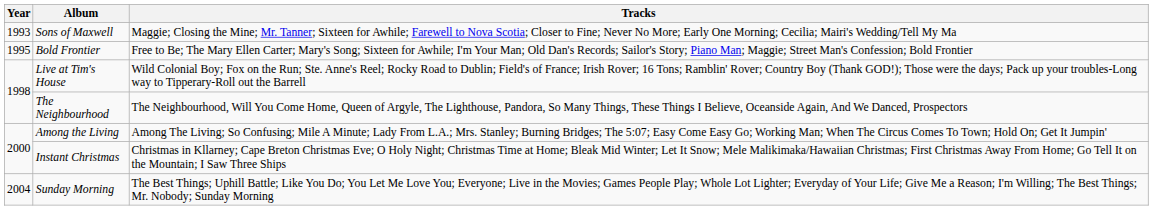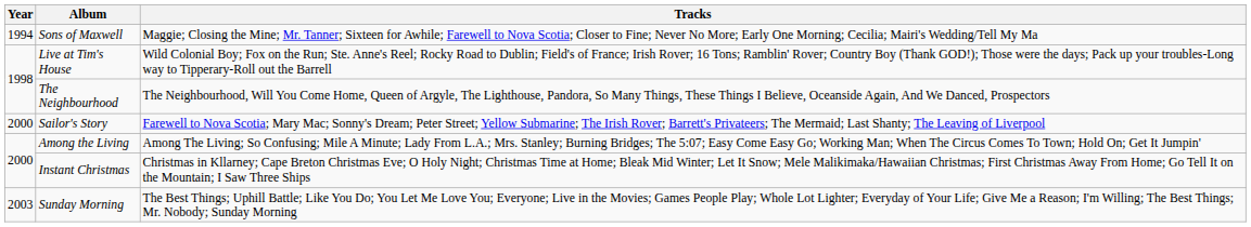 <table class="wikitable">
 <tr>
 <th>Year</th>
 <th>Album</th>
 <th>Tracks</th>
 </tr>
 <tr>
-<td>1993</td>
+<td>1994</td>
 <td><em>Sons of Maxwell</em></td>
 <td>Maggie; Closing the Mine; <a href='#'>Mr. Tanner</a>; Sixteen for Awhile; <a href='#'>Farewell to Nova Scotia</a>; Closer to Fine; Never No More; Early One Morning; Cecilia; Mairi's Wedding/Tell My Ma</td>
-</tr>
-<tr>
-<td>1995</td>
-<td><em>Bold Frontier</em></td>
-<td>Free to Be; The Mary Ellen Carter; Mary's Song; Sixteen for Awhile; I'm Your Man; Old Dan's Records; Sailor's Story; <a href='#'>Piano Man</a>; Maggie; Street Man's Confession; Bold Frontier</td>
 </tr>
 <tr>
 <td rowspan="2">1998</td>
 <td><em>Live at Tim's House</em></td>
 <td>Wild Colonial Boy; Fox on the Run; Ste. Anne's Reel; Rocky Road to Dublin; Field's of France; Irish Rover; 16 Tons; Ramblin' Rover; Country Boy (Thank GOD!); Those were the days; Pack up your troubles-Long way to Tipperary-Roll out the Barrell</td>
 </tr>
 <tr>
 <td><em>The Neighbourhood</em></td>
 <td>The Neighbourhood, Will You Come Home, Queen of Argyle, The Lighthouse, Pandora, So Many Things, These Things I Believe, Oceanside Again, And We Danced, Prospectors</td>
 </tr>
 <tr>
+<td>2000</td>
+<td><em>Sailor's Story</em></td>
+<td><a href='#'>Farewell to Nova Scotia</a>; Mary Mac; Sonny's Dream; Peter Street; <a href='#'>Yellow Submarine</a>; <a href='#'>The Irish Rover</a>; <a href='#'>Barrett's Privateers</a>; The Mermaid; Last Shanty; <a href='#'>The Leaving of Liverpool</a></td>
+</tr>
+<tr>
 <td rowspan="2">2000</td>
 <td><em>Among the Living</em></td>
 <td>Among The Living; So Confusing; Mile A Minute; Lady From L.A.; Mrs. Stanley; Burning Bridges; The 5:07; Easy Come Easy Go; Working Man; When The Circus Comes To Town; Hold On; Get It Jumpin'</td>
 </tr>
 <tr>
 <td><em>Instant Christmas</em></td>
 <td>Christmas in Kllarney; Cape Breton Christmas Eve; O Holy Night; Christmas Time at Home; Bleak Mid Winter; Let It Snow; Mele Malikimaka/Hawaiian Christmas; First Christmas Away From Home; Go Tell It on the Mountain; I Saw Three Ships</td>
 </tr>
 <tr>
-<td>2004</td>
+<td>2003</td>
 <td><em>Sunday Morning</em></td>
 <td>The Best Things; Uphill Battle; Like You Do; You Let Me Love You; Everyone; Live in the Movies; Games People Play; Whole Lot Lighter; Everyday of Your Life; Give Me a Reason; I'm Willing; The Best Things; Mr. Nobody; Sunday Morning</td>
 </tr>
 </table>
